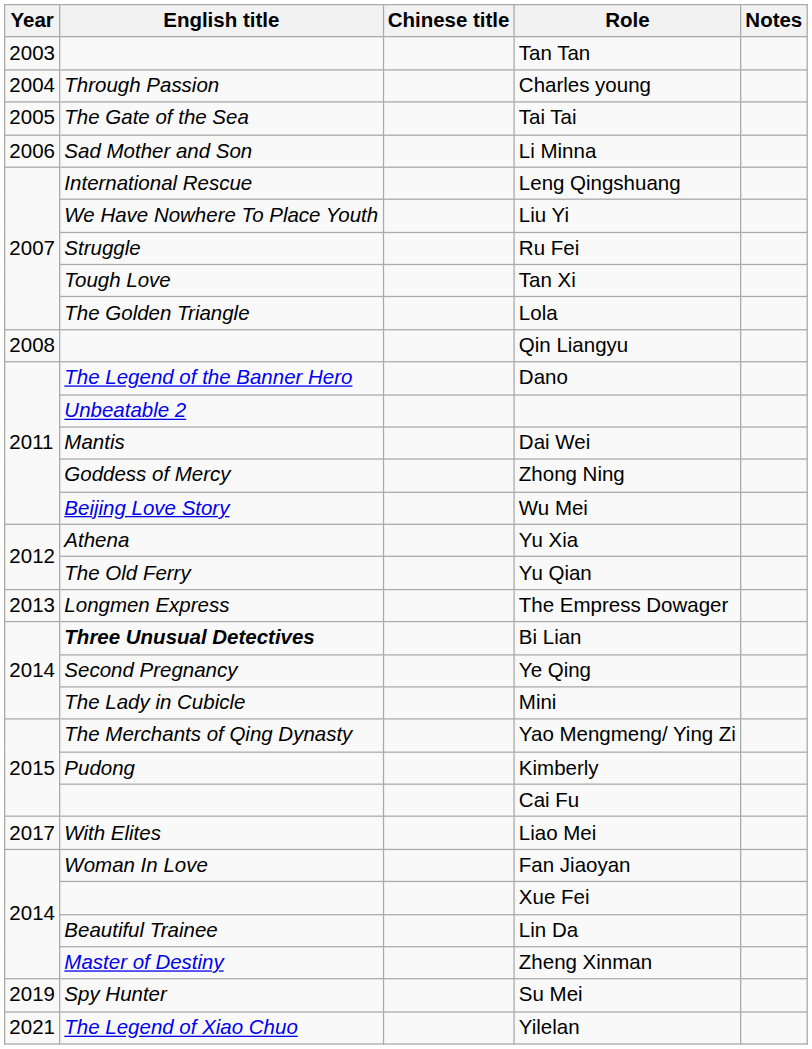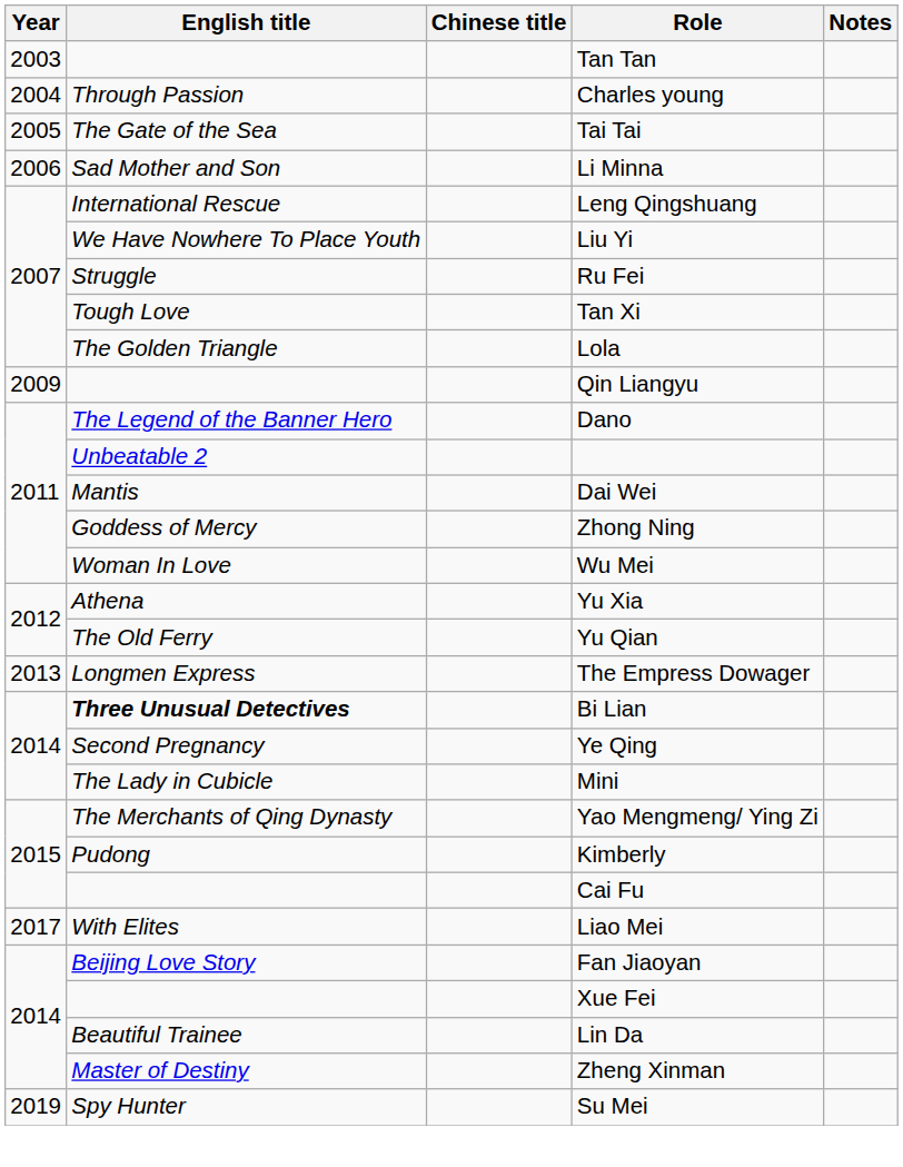 <table class="wikitable">
 <tr>
 <th>Year</th>
 <th>English title</th>
 <th>Chinese title</th>
 <th>Role</th>
 <th>Notes</th>
 </tr>
 <tr>
 <td>2003</td>
 <td></td>
 <td></td>
 <td>Tan Tan</td>
 <td></td>
 </tr>
 <tr>
 <td>2004</td>
 <td><em>Through Passion</em></td>
 <td></td>
 <td>Charles young</td>
 <td></td>
 </tr>
 <tr>
 <td>2005</td>
 <td><em>The Gate of the Sea</em></td>
 <td></td>
 <td>Tai Tai</td>
 <td></td>
 </tr>
 <tr>
 <td>2006</td>
 <td><em>Sad Mother and Son</em></td>
 <td></td>
 <td>Li Minna</td>
 <td></td>
 </tr>
 <tr>
 <td rowspan=5>2007</td>
 <td><em>International Rescue</em></td>
 <td></td>
 <td>Leng Qingshuang</td>
 <td></td>
 </tr>
 <tr>
 <td><em>We Have Nowhere To Place Youth</em></td>
 <td></td>
 <td>Liu Yi</td>
 <td></td>
 </tr>
 <tr>
 <td><em>Struggle</em></td>
 <td></td>
 <td>Ru Fei</td>
 <td></td>
 </tr>
 <tr>
 <td><em>Tough Love</em></td>
 <td></td>
 <td>Tan Xi</td>
 <td></td>
 </tr>
 <tr>
 <td><em>The Golden Triangle</em></td>
 <td></td>
 <td>Lola</td>
 <td></td>
 </tr>
 <tr>
-<td>2008</td>
+<td>2009</td>
 <td></td>
 <td></td>
 <td>Qin Liangyu</td>
 <td></td>
 </tr>
 <tr>
 <td rowspan=5>2011</td>
 <td><em><a href='#'>The Legend of the Banner Hero</a></em></td>
 <td></td>
 <td>Dano</td>
 <td></td>
 </tr>
 <tr>
 <td><em><a href='#'>Unbeatable 2</a></em></td>
 <td></td>
 <td></td>
 <td></td>
 </tr>
 <tr>
 <td><em>Mantis</em></td>
 <td></td>
 <td>Dai Wei</td>
 <td></td>
 </tr>
 <tr>
 <td><em>Goddess of Mercy</em></td>
 <td></td>
 <td>Zhong Ning</td>
 <td></td>
 </tr>
 <tr>
-<td><em><a href='#'>Beijing Love Story</a></em></td>
+<td><em>Woman In Love</em></td>
 <td></td>
 <td>Wu Mei</td>
 <td></td>
 </tr>
 <tr>
 <td rowspan=2>2012</td>
 <td><em>Athena</em></td>
 <td></td>
 <td>Yu Xia</td>
 <td></td>
 </tr>
 <tr>
 <td><em>The Old Ferry</em></td>
 <td></td>
 <td>Yu Qian</td>
 <td></td>
 </tr>
 <tr>
 <td>2013</td>
 <td><em>Longmen Express</em></td>
 <td></td>
 <td>The Empress Dowager</td>
 <td></td>
 </tr>
 <tr>
 <td rowspan=3>2014</td>
 <td><strong><em>Three Unusual Detectives</em></strong></td>
 <td></td>
 <td>Bi Lian</td>
 <td></td>
 </tr>
 <tr>
 <td><em>Second Pregnancy</em></td>
 <td></td>
 <td>Ye Qing</td>
 <td></td>
 </tr>
 <tr>
 <td><em>The Lady in Cubicle</em></td>
 <td></td>
 <td>Mini</td>
 <td></td>
 </tr>
 <tr>
 <td rowspan=3>2015</td>
 <td><em>The Merchants of Qing Dynasty</em></td>
 <td></td>
 <td>Yao Mengmeng/ Ying Zi</td>
 <td></td>
 </tr>
 <tr>
 <td><em>Pudong</em></td>
 <td></td>
 <td>Kimberly</td>
 <td></td>
 </tr>
 <tr>
 <td></td>
 <td></td>
 <td>Cai Fu</td>
 <td></td>
 </tr>
 <tr>
 <td>2017</td>
 <td><em>With Elites</em></td>
 <td></td>
 <td>Liao Mei</td>
 <td></td>
 </tr>
 <tr>
 <td rowspan=4>2014</td>
-<td><em>Woman In Love</em></td>
+<td><em><a href='#'>Beijing Love Story</a></em></td>
 <td></td>
 <td>Fan Jiaoyan</td>
 <td></td>
 </tr>
 <tr>
 <td></td>
 <td></td>
 <td>Xue Fei</td>
 <td></td>
 </tr>
 <tr>
 <td><em>Beautiful Trainee</em></td>
 <td></td>
 <td>Lin Da</td>
 <td></td>
 </tr>
 <tr>
 <td><em><a href='#'>Master of Destiny</a></em></td>
 <td></td>
 <td>Zheng Xinman</td>
 <td></td>
 </tr>
 <tr>
 <td>2019</td>
 <td><em>Spy Hunter</em></td>
 <td></td>
 <td>Su Mei</td>
 <td></td>
 </tr>
-<tr>
-<td>2021</td>
-<td><em><a href='#'>The Legend of Xiao Chuo</a></em></td>
-<td></td>
-<td>Yilelan</td>
-<td></td>
-</tr>
 </table>
